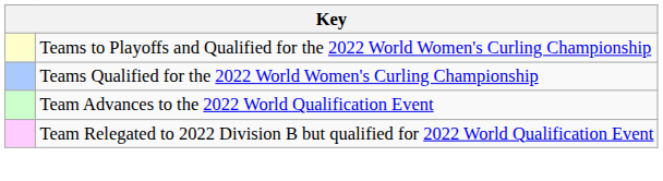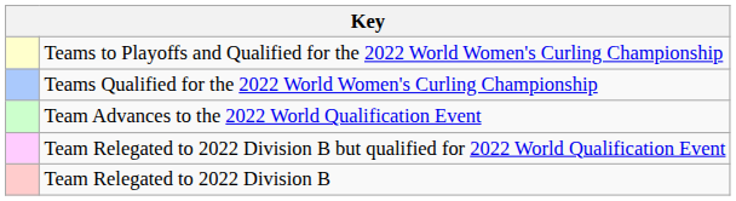 <table class="wikitable" style="text-align: center;">
 <tr>
 <th colspan=2>Key</th>
 </tr>
 <tr>
 <td style="background:#ffffcc; width:20px;"></td>
 <td align=left>Teams to Playoffs and Qualified for the <a href='#'>2022 World Women's Curling Championship</a></td>
 </tr>
 <tr>
 <td style="background:#aac9fc; width:20px;"></td>
 <td align=left>Teams Qualified for the <a href='#'>2022 World Women's Curling Championship</a></td>
 </tr>
 <tr>
 <td style="background:#ccffcc; width:20px;"></td>
 <td align=left>Team Advances to the <a href='#'>2022 World Qualification Event</a></td>
 </tr>
 <tr>
 <td style="background:#ffccff; width:20px;"></td>
 <td align=left>Team Relegated to 2022 Division B but qualified for <a href='#'>2022 World Qualification Event</a></td>
 </tr>
+<tr>
+<td style="background:#ffcccc; width:20px;"></td>
+<td align=left>Team Relegated to 2022 Division B</td>
+</tr>
 </table>
